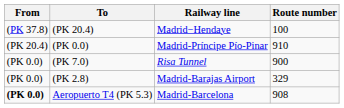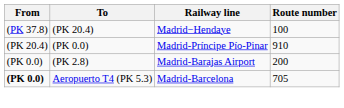 <table class="wikitable">
 <tr>
 <th>From</th>
 <th>To</th>
 <th>Railway line</th>
 <th>Route number</th>
 </tr>
 <tr>
 <td> (<a href='#'>PK</a> 37.8)</td>
 <td> (PK 20.4)</td>
 <td><a href='#'>Madrid−Hendaye</a></td>
 <td>100</td>
 </tr>
 <tr>
 <td> (PK 20.4)</td>
 <td> (PK 0.0)</td>
 <td><a href='#'>Madrid-Príncipe Pío-Pinar</a></td>
 <td>910</td>
 </tr>
 <tr>
 <td> (PK 0.0)</td>
-<td> (PK 7.0)</td>
-<td><em><a href='#'>Risa Tunnel</a></em></td>
-<td>900</td>
-</tr>
-<tr>
-<td> (PK 0.0)</td>
 <td> (PK 2.8)</td>
 <td><a href='#'>Madrid-Barajas Airport</a></td>
-<td>329</td>
+<td>200</td>
 </tr>
 <tr>
 <td><strong> (PK 0.0)</strong></td>
 <td><a href='#'>Aeropuerto T4</a> (PK 5.3)</td>
 <td><a href='#'>Madrid-Barcelona</a></td>
-<td>908</td>
+<td>705</td>
 </tr>
 </table>
